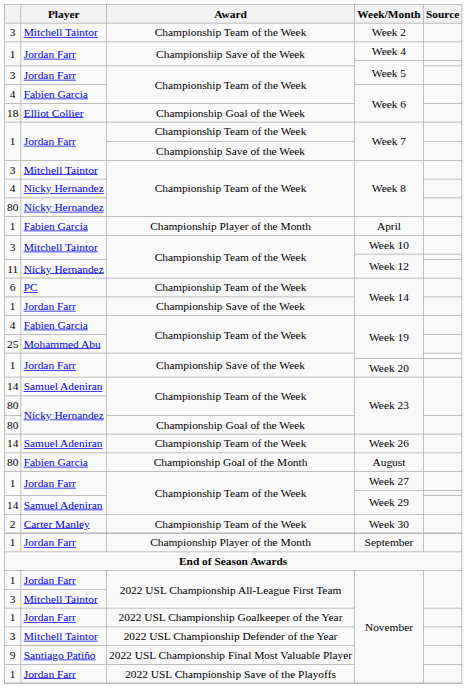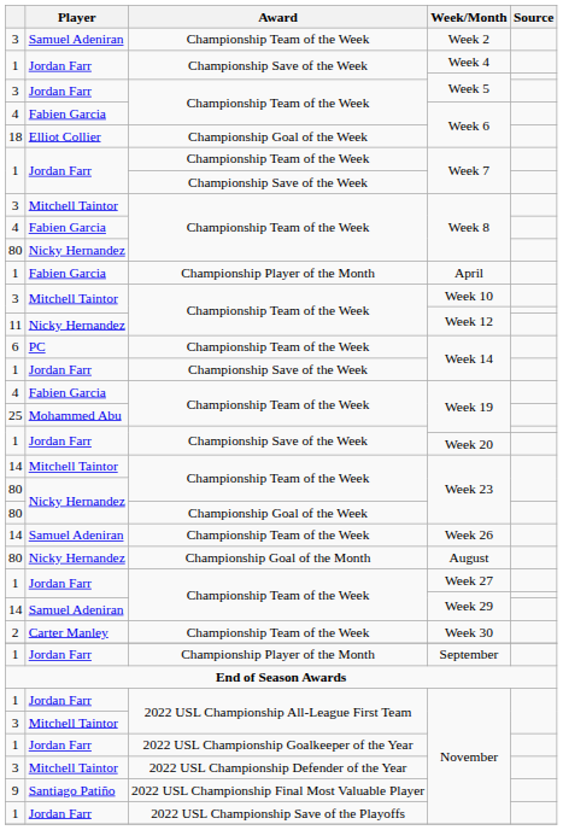 <table class="wikitable sortable" style="text-align:left; font-size:95%;">
 <tr>
 <th></th>
 <th>Player</th>
 <th>Award</th>
 <th>Week/Month</th>
 <th>Source</th>
 </tr>
 <tr>
 <td align=center>3</td>
-<td rowspan=1> <a href='#'>Mitchell Taintor</a></td>
+<td> <a href='#'>Samuel Adeniran</a></td>
 <td rowspan=1 align=center>Championship Team of the Week</td>
 <td rowspan=1 style="text-align:center;">Week 2</td>
 <td align=center></td>
 </tr>
 <tr>
 <td rowspan=3 align=center>1</td>
 <td rowspan=3> <a href='#'>Jordan Farr</a></td>
 <td rowspan=2 align=center>Championship Save of the Week</td>
 <td rowspan=1 style="text-align:center;">Week 4</td>
 <td align=center></td>
 </tr>
 <tr>
 <td rowspan=3 style="text-align:center;">Week 5</td>
 <td align=center></td>
 </tr>
 <tr>
 <td rowspan=3 align=center>Championship Team of the Week</td>
 <td rowspan=2 align=center></td>
 </tr>
 <tr>
 <td align=center>3</td>
 <td> <a href='#'>Jordan Farr</a></td>
 </tr>
 <tr>
 <td align=center>4</td>
 <td> <a href='#'>Fabien Garcia</a></td>
 <td rowspan=2 style="text-align:center;">Week 6</td>
 <td align=center></td>
 </tr>
 <tr>
 <td align=center>18</td>
 <td> <a href='#'>Elliot Collier</a></td>
 <td align=center>Championship Goal of the Week</td>
 <td align=center></td>
 </tr>
 <tr>
 <td rowspan=2 align=center>1</td>
 <td rowspan=2> <a href='#'>Jordan Farr</a></td>
 <td align=center>Championship Team of the Week</td>
 <td rowspan=2 style="text-align:center;">Week 7</td>
 <td align=center></td>
 </tr>
 <tr>
 <td align=center>Championship Save of the Week</td>
 <td align=center></td>
 </tr>
 <tr>
 <td align=center>3</td>
 <td rowspan=1> <a href='#'>Mitchell Taintor</a></td>
 <td rowspan=3 align=center>Championship Team of the Week</td>
 <td rowspan=3 style="text-align:center;">Week 8</td>
 <td align=center></td>
 </tr>
 <tr>
 <td align=center>4</td>
-<td> <a href='#'>Nicky Hernandez</a></td>
+<td rowspan=1> <a href='#'>Fabien Garcia</a></td>
 <td align=center></td>
 </tr>
 <tr>
 <td align=center>80</td>
 <td rowspan=1> <a href='#'>Nicky Hernandez</a></td>
 <td align=center></td>
 </tr>
 <tr>
 <td align=center>1</td>
 <td> <a href='#'>Fabien Garcia</a></td>
 <td align=center>Championship Player of the Month</td>
 <td style="text-align:center;">April</td>
 <td align=center></td>
 </tr>
 <tr>
 <td rowspan=2 align=center>3</td>
 <td rowspan=2> <a href='#'>Mitchell Taintor</a></td>
 <td rowspan=3 align=center>Championship Team of the Week</td>
 <td style="text-align:center;">Week 10</td>
 <td align=center></td>
 </tr>
 <tr>
 <td rowspan=2 style="text-align:center;">Week 12</td>
 <td align=center></td>
 </tr>
 <tr>
 <td align=center>11</td>
 <td> <a href='#'>Nicky Hernandez</a></td>
 <td align=center></td>
 </tr>
 <tr>
 <td align=center>6</td>
 <td> <a href='#'>PC</a></td>
 <td align=center>Championship Team of the Week</td>
 <td rowspan=2 style="text-align:center;">Week 14</td>
 <td align=center></td>
 </tr>
 <tr>
 <td align=center>1</td>
 <td rowspan=1> <a href='#'>Jordan Farr</a></td>
 <td align=center>Championship Save of the Week</td>
 <td align=center></td>
 </tr>
 <tr>
 <td align=center>4</td>
 <td> <a href='#'>Fabien Garcia</a></td>
 <td rowspan=2 align=center>Championship Team of the Week</td>
 <td rowspan=3 style="text-align:center;">Week 19</td>
 <td align=center></td>
 </tr>
 <tr>
 <td align=center>25</td>
 <td> <a href='#'>Mohammed Abu</a></td>
 <td align=center></td>
 </tr>
 <tr>
 <td rowspan=2 align=center>1</td>
 <td rowspan=2> <a href='#'>Jordan Farr</a></td>
 <td rowspan=2 align=center>Championship Save of the Week</td>
 <td align=center></td>
 </tr>
 <tr>
 <td style="text-align:center;">Week 20</td>
 <td align=center></td>
 </tr>
 <tr>
 <td align=center>14</td>
-<td> <a href='#'>Samuel Adeniran</a></td>
+<td rowspan=1> <a href='#'>Mitchell Taintor</a></td>
 <td rowspan=2 align=center>Championship Team of the Week</td>
 <td rowspan=3 style="text-align:center;">Week 23</td>
 <td rowspan=2 align=center></td>
 </tr>
 <tr>
 <td align=center>80</td>
 <td rowspan=2> <a href='#'>Nicky Hernandez</a></td>
 </tr>
 <tr>
 <td align=center>80</td>
 <td align=center>Championship Goal of the Week</td>
 <td align=center></td>
 </tr>
 <tr>
 <td align=center>14</td>
 <td> <a href='#'>Samuel Adeniran</a></td>
 <td align=center>Championship Team of the Week</td>
 <td style="text-align:center;">Week 26</td>
 <td align=center></td>
 </tr>
 <tr>
 <td align=center>80</td>
-<td rowspan=1> <a href='#'>Fabien Garcia</a></td>
+<td> <a href='#'>Nicky Hernandez</a></td>
 <td align=center>Championship Goal of the Month</td>
 <td style="text-align:center;">August</td>
 <td align=center></td>
 </tr>
 <tr>
 <td rowspan=2 align=center>1</td>
 <td rowspan=2> <a href='#'>Jordan Farr</a></td>
 <td rowspan=3 align=center>Championship Team of the Week</td>
 <td rowspan=1 style="text-align:center;">Week 27</td>
 <td align=center></td>
 </tr>
 <tr>
 <td rowspan=2 style="text-align:center;">Week 29</td>
 <td align=center></td>
 </tr>
 <tr>
 <td align=center>14</td>
 <td> <a href='#'>Samuel Adeniran</a></td>
 <td align=center></td>
 </tr>
 <tr>
 <td align=center>2</td>
 <td> <a href='#'>Carter Manley</a></td>
 <td align=center>Championship Team of the Week</td>
 <td style="text-align:center;">Week 30</td>
 <td align=center></td>
 </tr>
 <tr>
 </tr>
 <tr>
 <td align=center>1</td>
 <td rowspan=1> <a href='#'>Jordan Farr</a></td>
 <td align=center>Championship Player of the Month</td>
 <td style="text-align:center;">September</td>
 <td align=center></td>
 </tr>
 <tr>
 <td colspan="6" align=center font-size:95%><strong>End of Season Awards</strong></td>
 </tr>
 <tr>
 <td align=center>1</td>
 <td> <a href='#'>Jordan Farr</a></td>
 <td rowspan=2 align=center>2022 USL Championship All-League First Team</td>
 <td rowspan=6 style="text-align:center;">November</td>
 <td rowspan=2 align=center></td>
 </tr>
 <tr>
 <td align=center>3</td>
 <td> <a href='#'>Mitchell Taintor</a></td>
 </tr>
 <tr>
 <td align=center>1</td>
 <td> <a href='#'>Jordan Farr</a></td>
 <td align=center>2022 USL Championship Goalkeeper of the Year</td>
 <td align=center></td>
 </tr>
 <tr>
 <td align=center>3</td>
 <td> <a href='#'>Mitchell Taintor</a></td>
 <td align=center>2022 USL Championship Defender of the Year</td>
 <td align=center></td>
 </tr>
 <tr>
 <td align=center>9</td>
 <td> <a href='#'>Santiago Patiño</a></td>
 <td align=center>2022 USL Championship Final Most Valuable Player</td>
 <td align=center></td>
 </tr>
 <tr>
 <td align=center>1</td>
 <td> <a href='#'>Jordan Farr</a></td>
 <td align=center>2022 USL Championship Save of the Playoffs</td>
 <td align=center></td>
 </tr>
 <tr>
 </tr>
 </table>
